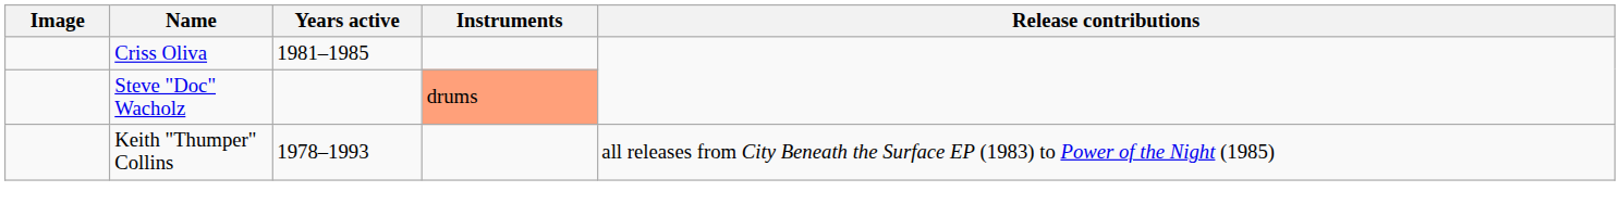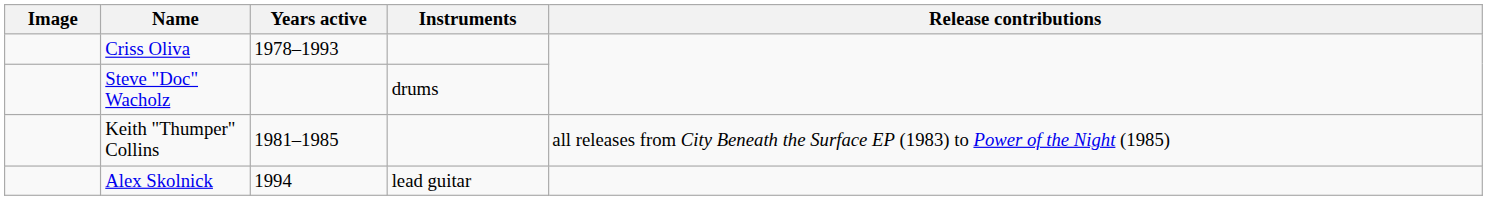 <table class="wikitable" width="100%" border="1">
 <tr>
 <th width="75">Image</th>
 <th width="120">Name</th>
 <th width="110">Years active</th>
 <th width="130">Instruments</th>
 <th>Release contributions</th>
 </tr>
 <tr>
 <td></td>
 <td><a href='#'>Criss Oliva</a></td>
-<td>1981–1985</td>
+<td>1978–1993 </td>
 <td></td>
 <td rowspan="2"></td>
 </tr>
 <tr>
 <td></td>
 <td><a href='#'>Steve "Doc" Wacholz</a></td>
 <td></td>
-<td style="background: lightsalmon;">drums</td>
+<td>drums</td>
 </tr>
 <tr>
 <td></td>
 <td>Keith "Thumper" Collins</td>
-<td>1978–1993 </td>
+<td>1981–1985</td>
 <td></td>
 <td>all releases from <em>City Beneath the Surface EP</em> (1983) to <em><a href='#'>Power of the Night</a></em> (1985)</td>
 </tr>
+<tr>
+<td></td>
+<td><a href='#'>Alex Skolnick</a></td>
+<td>1994</td>
+<td>lead guitar</td>
+<td></td>
+</tr>
 </table>
